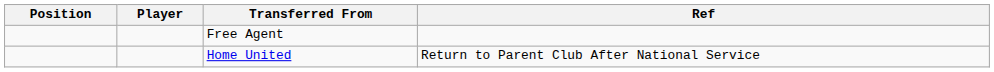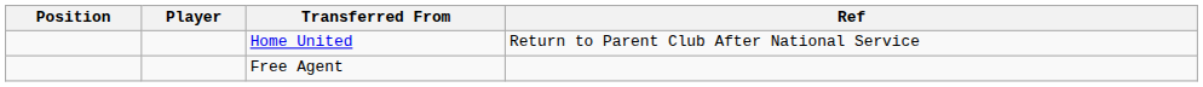 <table class="wikitable sortable" style="width:75%; text-align:center; font-size:95%; text-align:left;">
 <tr>
 <th><strong>Position</strong></th>
 <th><strong>Player</strong></th>
 <th><strong>Transferred From</strong></th>
 <th><strong>Ref</strong></th>
 </tr>
 <tr>
 <td></td>
 <td></td>
-<td>Free Agent</td>
-<td></td>
+<td><a href='#'>Home United</a></td>
+<td>Return to Parent Club After National Service</td>
 </tr>
 <tr>
 <td></td>
 <td></td>
-<td><a href='#'>Home United</a></td>
-<td>Return to Parent Club After National Service</td>
+<td>Free Agent</td>
+<td></td>
 </tr>
 </table>
